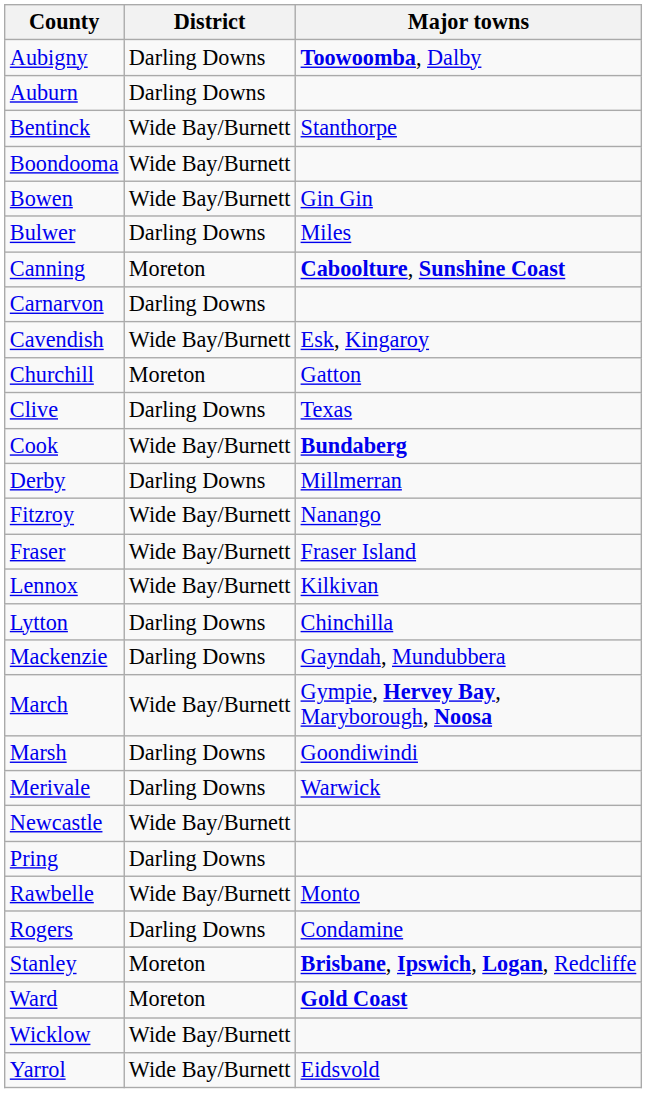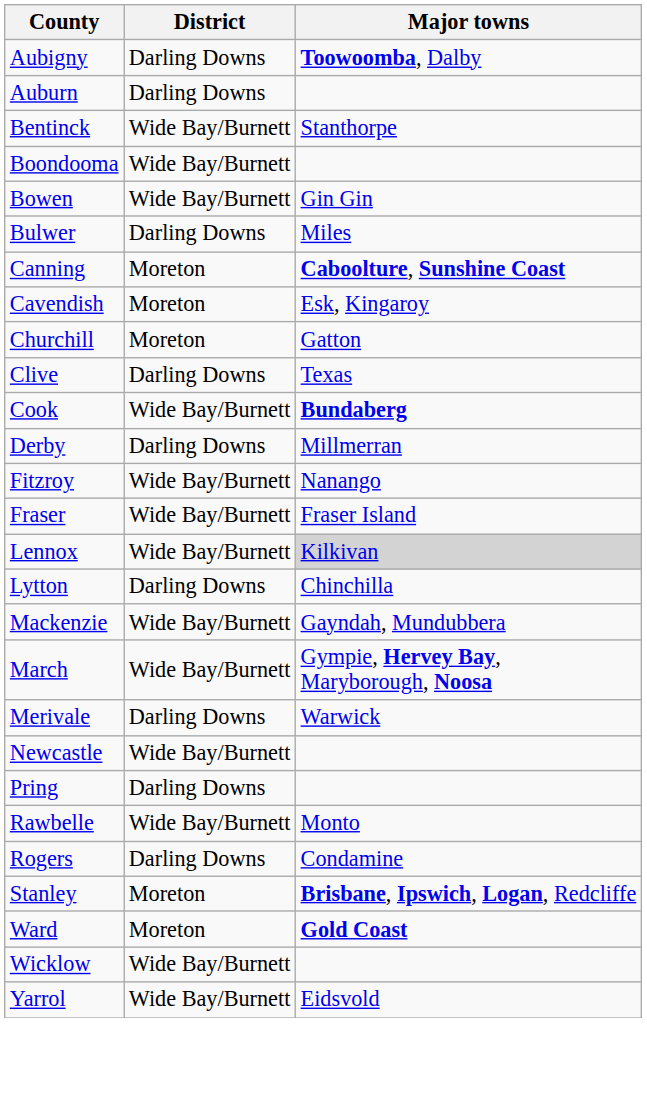 <table class="wikitable sortable">
 <tr>
 <th>County</th>
 <th>District</th>
 <th>Major towns</th>
 </tr>
 <tr>
 <td><a href='#'>Aubigny</a></td>
 <td>Darling Downs</td>
 <td><strong><a href='#'>Toowoomba</a></strong>, <a href='#'>Dalby</a></td>
 </tr>
 <tr>
 <td><a href='#'>Auburn</a></td>
 <td>Darling Downs</td>
 <td></td>
 </tr>
 <tr>
 <td><a href='#'>Bentinck</a></td>
 <td>Wide Bay/Burnett</td>
 <td><a href='#'>Stanthorpe</a></td>
 </tr>
 <tr>
 <td><a href='#'>Boondooma</a></td>
 <td>Wide Bay/Burnett</td>
 <td></td>
 </tr>
 <tr>
 <td><a href='#'>Bowen</a></td>
 <td>Wide Bay/Burnett</td>
 <td><a href='#'>Gin Gin</a></td>
 </tr>
 <tr>
 <td><a href='#'>Bulwer</a></td>
 <td>Darling Downs</td>
 <td><a href='#'>Miles</a></td>
 </tr>
 <tr>
 <td><a href='#'>Canning</a></td>
 <td>Moreton</td>
 <td><strong><a href='#'>Caboolture</a></strong>, <strong><a href='#'>Sunshine Coast</a></strong></td>
 </tr>
 <tr>
-<td><a href='#'>Carnarvon</a></td>
-<td>Darling Downs</td>
-<td></td>
-</tr>
-<tr>
 <td><a href='#'>Cavendish</a></td>
-<td>Wide Bay/Burnett</td>
+<td>Moreton</td>
 <td><a href='#'>Esk</a>, <a href='#'>Kingaroy</a></td>
 </tr>
 <tr>
 <td><a href='#'>Churchill</a></td>
 <td>Moreton</td>
 <td><a href='#'>Gatton</a></td>
 </tr>
 <tr>
 <td><a href='#'>Clive</a></td>
 <td>Darling Downs</td>
 <td><a href='#'>Texas</a></td>
 </tr>
 <tr>
 <td><a href='#'>Cook</a></td>
 <td>Wide Bay/Burnett</td>
 <td><strong><a href='#'>Bundaberg</a></strong></td>
 </tr>
 <tr>
 <td><a href='#'>Derby</a></td>
 <td>Darling Downs</td>
 <td><a href='#'>Millmerran</a></td>
 </tr>
 <tr>
 <td><a href='#'>Fitzroy</a></td>
 <td>Wide Bay/Burnett</td>
 <td><a href='#'>Nanango</a></td>
 </tr>
 <tr>
 <td><a href='#'>Fraser</a></td>
 <td>Wide Bay/Burnett</td>
 <td><a href='#'>Fraser Island</a></td>
 </tr>
 <tr>
 <td><a href='#'>Lennox</a></td>
 <td>Wide Bay/Burnett</td>
-<td><a href='#'>Kilkivan</a></td>
+<td style="background: lightgrey;"><a href='#'>Kilkivan</a></td>
 </tr>
 <tr>
 <td><a href='#'>Lytton</a></td>
 <td>Darling Downs</td>
 <td><a href='#'>Chinchilla</a></td>
 </tr>
 <tr>
 <td><a href='#'>Mackenzie</a></td>
-<td>Darling Downs</td>
+<td>Wide Bay/Burnett</td>
 <td><a href='#'>Gayndah</a>, <a href='#'>Mundubbera</a></td>
 </tr>
 <tr>
 <td><a href='#'>March</a></td>
 <td>Wide Bay/Burnett</td>
 <td><a href='#'>Gympie</a>, <strong><a href='#'>Hervey Bay</a></strong>, <br><a href='#'>Maryborough</a>, <strong><a href='#'>Noosa</a></strong></td>
-</tr>
-<tr>
-<td><a href='#'>Marsh</a></td>
-<td>Darling Downs</td>
-<td><a href='#'>Goondiwindi</a></td>
 </tr>
 <tr>
 <td><a href='#'>Merivale</a></td>
 <td>Darling Downs</td>
 <td><a href='#'>Warwick</a></td>
 </tr>
 <tr>
 <td><a href='#'>Newcastle</a></td>
 <td>Wide Bay/Burnett</td>
 <td></td>
 </tr>
 <tr>
 <td><a href='#'>Pring</a></td>
 <td>Darling Downs</td>
 <td></td>
 </tr>
 <tr>
 <td><a href='#'>Rawbelle</a></td>
 <td>Wide Bay/Burnett</td>
 <td><a href='#'>Monto</a></td>
 </tr>
 <tr>
 <td><a href='#'>Rogers</a></td>
 <td>Darling Downs</td>
 <td><a href='#'>Condamine</a></td>
 </tr>
 <tr>
 <td><a href='#'>Stanley</a></td>
 <td>Moreton</td>
 <td><strong><a href='#'>Brisbane</a></strong>, <strong><a href='#'>Ipswich</a></strong>, <strong><a href='#'>Logan</a></strong>, <a href='#'>Redcliffe</a></td>
 </tr>
 <tr>
 <td><a href='#'>Ward</a></td>
 <td>Moreton</td>
 <td><strong><a href='#'>Gold Coast</a></strong></td>
 </tr>
 <tr>
 <td><a href='#'>Wicklow</a></td>
 <td>Wide Bay/Burnett</td>
 <td></td>
 </tr>
 <tr>
 <td><a href='#'>Yarrol</a></td>
 <td>Wide Bay/Burnett</td>
 <td><a href='#'>Eidsvold</a></td>
 </tr>
 </table>
